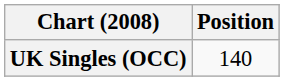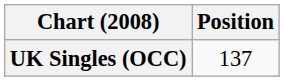 <table class="wikitable plainrowheaders" style="text-align:center">
 <tr>
 <th>Chart (2008)</th>
 <th>Position</th>
 </tr>
 <tr>
 <th scope="row">UK Singles (OCC)</th>
-<td align="center">140</td>
+<td align="center">137</td>
 </tr>
 </table>
